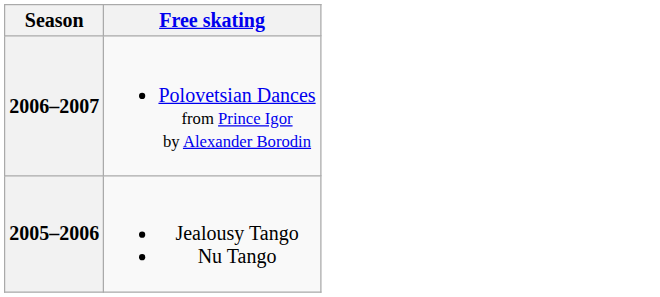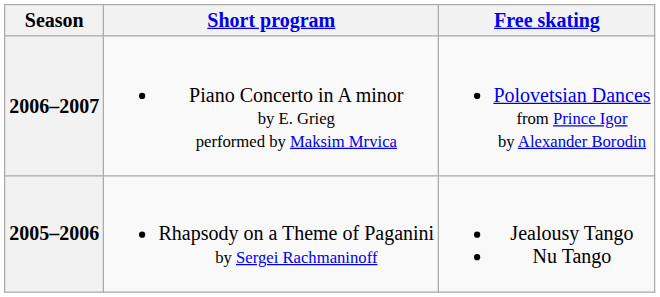 <table class="wikitable" style="text-align:center">
 <tr>
 <th>Season</th>
+<th><a href='#'>Short program</a></th>
 <th><a href='#'>Free skating</a></th>
 </tr>
 <tr>
 <th>2006–2007 <br> </th>
+<td><br><ul><li>Piano Concerto in A minor <br><small> by E. Grieg <br> performed by <a href='#'>Maksim Mrvica</a> </small></li></ul></td>
 <td><br><ul><li><a href='#'>Polovetsian Dances</a> <br><small> from <a href='#'>Prince Igor</a> <br> by <a href='#'>Alexander Borodin</a> </small></li></ul></td>
 </tr>
 <tr>
 <th>2005–2006 <br> </th>
+<td><br><ul><li>Rhapsody on a Theme of Paganini <br><small> by <a href='#'>Sergei Rachmaninoff</a> </small></li></ul></td>
 <td><br><ul><li>Jealousy Tango</li><li>Nu Tango</li></ul></td>
 </tr>
 </table>
